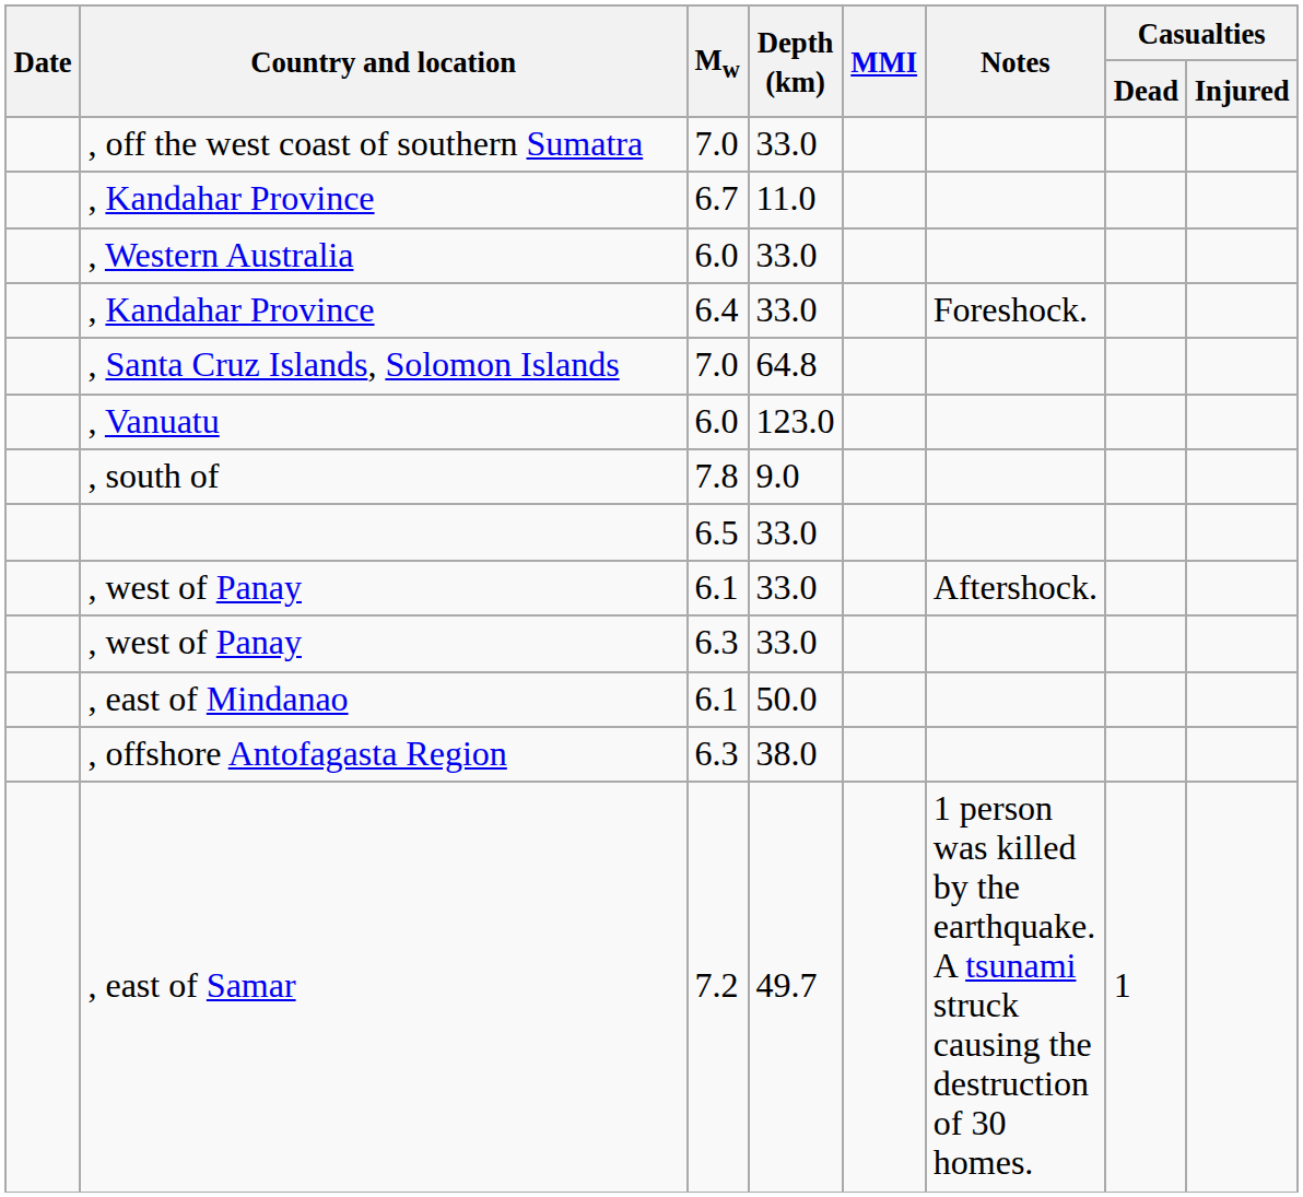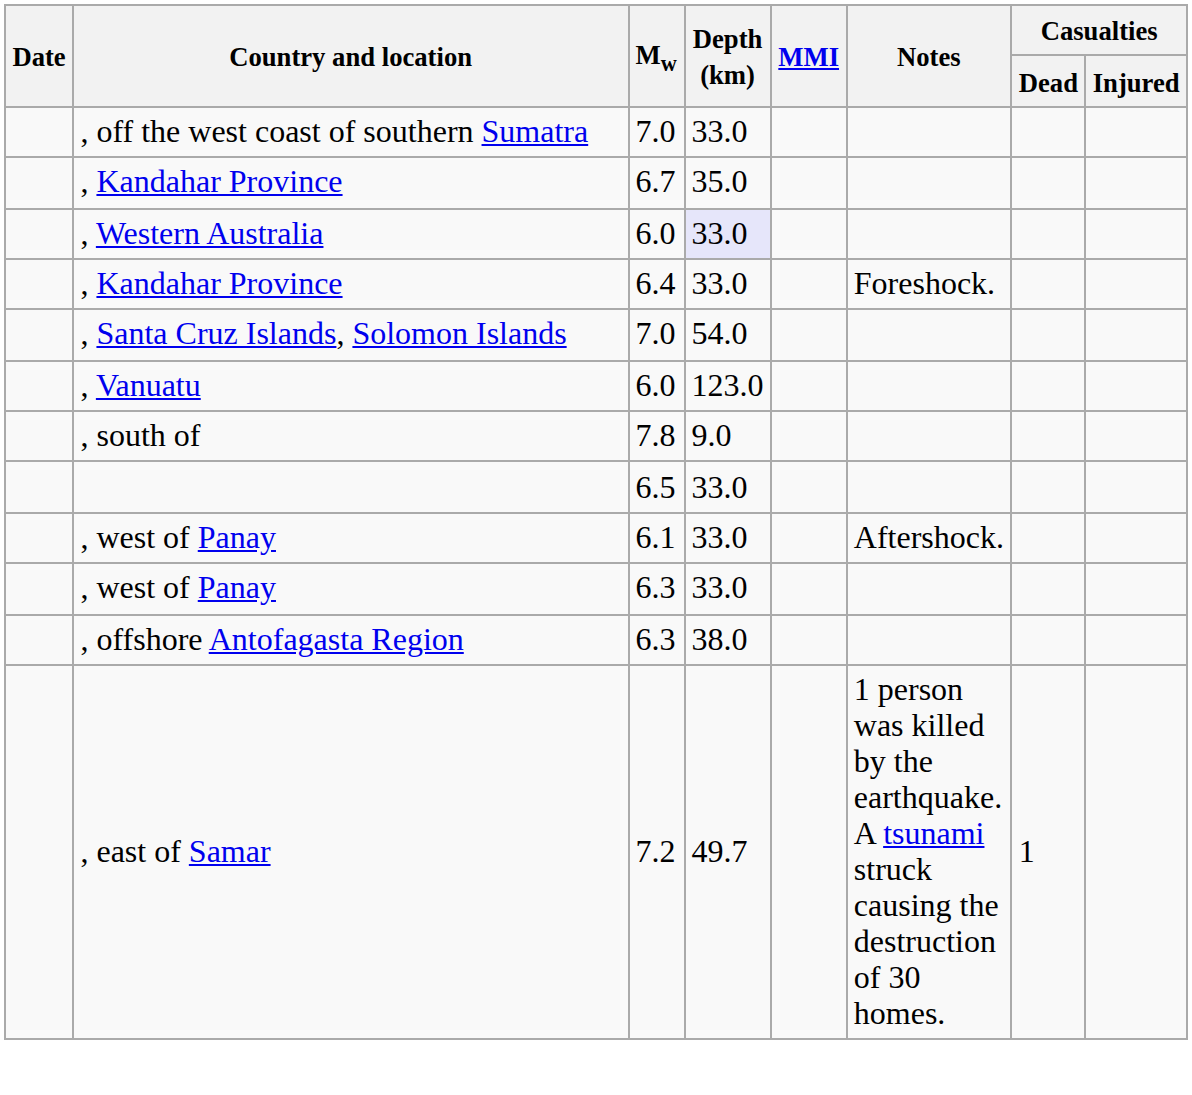 <table class="wikitable sortable sort-under" style="border:1px black; margin-left:1em;">
 <tr>
 <th rowspan="2"><small>Date</small></th>
 <th rowspan="2" style="width: 280px"><small>Country and location</small></th>
 <th rowspan="2"><small>M<sub>w</sub></small></th>
 <th rowspan="2"><small>Depth (km)</small></th>
 <th rowspan="2"><small><a href='#'>MMI</a></small></th>
 <th rowspan="2" class="unsortable"><small>Notes</small></th>
 <th colspan="2"><small>Casualties</small></th>
 </tr>
 <tr>
 <th><small>Dead</small></th>
 <th><small>Injured</small></th>
 </tr>
 <tr>
 <td></td>
 <td>, off the west coast of southern <a href='#'>Sumatra</a></td>
 <td>7.0</td>
 <td>33.0</td>
 <td></td>
 <td></td>
 <td></td>
 <td></td>
 </tr>
 <tr>
 <td></td>
 <td>, <a href='#'>Kandahar Province</a></td>
 <td>6.7</td>
-<td>11.0</td>
+<td>35.0</td>
 <td></td>
 <td></td>
 <td></td>
 <td></td>
 </tr>
 <tr>
 <td></td>
 <td>, <a href='#'>Western Australia</a></td>
 <td>6.0</td>
-<td>33.0</td>
+<td style="background: lavender;">33.0</td>
 <td></td>
 <td></td>
 <td></td>
 <td></td>
 </tr>
 <tr>
 <td></td>
 <td>, <a href='#'>Kandahar Province</a></td>
 <td>6.4</td>
 <td>33.0</td>
 <td></td>
 <td>Foreshock.</td>
 <td></td>
 <td></td>
 </tr>
 <tr>
 <td></td>
 <td>, <a href='#'>Santa Cruz Islands</a>, <a href='#'>Solomon Islands</a></td>
 <td>7.0</td>
-<td>64.8</td>
+<td>54.0</td>
 <td></td>
 <td></td>
 <td></td>
 <td></td>
 </tr>
 <tr>
 <td></td>
 <td>, <a href='#'>Vanuatu</a></td>
 <td>6.0</td>
 <td>123.0</td>
 <td></td>
 <td></td>
 <td></td>
 <td></td>
 </tr>
 <tr>
 <td></td>
 <td>, south of</td>
 <td>7.8</td>
 <td>9.0</td>
 <td></td>
 <td></td>
 <td></td>
 <td></td>
 </tr>
 <tr>
 <td></td>
 <td></td>
 <td>6.5</td>
 <td>33.0</td>
 <td></td>
 <td></td>
 <td></td>
 <td></td>
 </tr>
 <tr>
 <td></td>
 <td>, west of <a href='#'>Panay</a></td>
 <td>6.1</td>
 <td>33.0</td>
 <td></td>
 <td>Aftershock.</td>
 <td></td>
 <td></td>
 </tr>
 <tr>
 <td></td>
 <td>, west of <a href='#'>Panay</a></td>
 <td>6.3</td>
 <td>33.0</td>
 <td></td>
 <td></td>
 <td></td>
 <td></td>
 </tr>
 <tr>
 <td></td>
-<td>, east of <a href='#'>Mindanao</a></td>
-<td>6.1</td>
-<td>50.0</td>
-<td></td>
-<td></td>
-<td></td>
-<td></td>
-</tr>
-<tr>
-<td></td>
 <td>, offshore <a href='#'>Antofagasta Region</a></td>
 <td>6.3</td>
 <td>38.0</td>
 <td></td>
 <td></td>
 <td></td>
 <td></td>
 </tr>
 <tr>
 <td></td>
 <td>, east of <a href='#'>Samar</a></td>
 <td>7.2</td>
 <td>49.7</td>
 <td></td>
 <td>1 person was killed by the earthquake. A <a href='#'>tsunami</a> struck causing the destruction of 30 homes.</td>
 <td>1</td>
 <td></td>
 </tr>
 </table>
